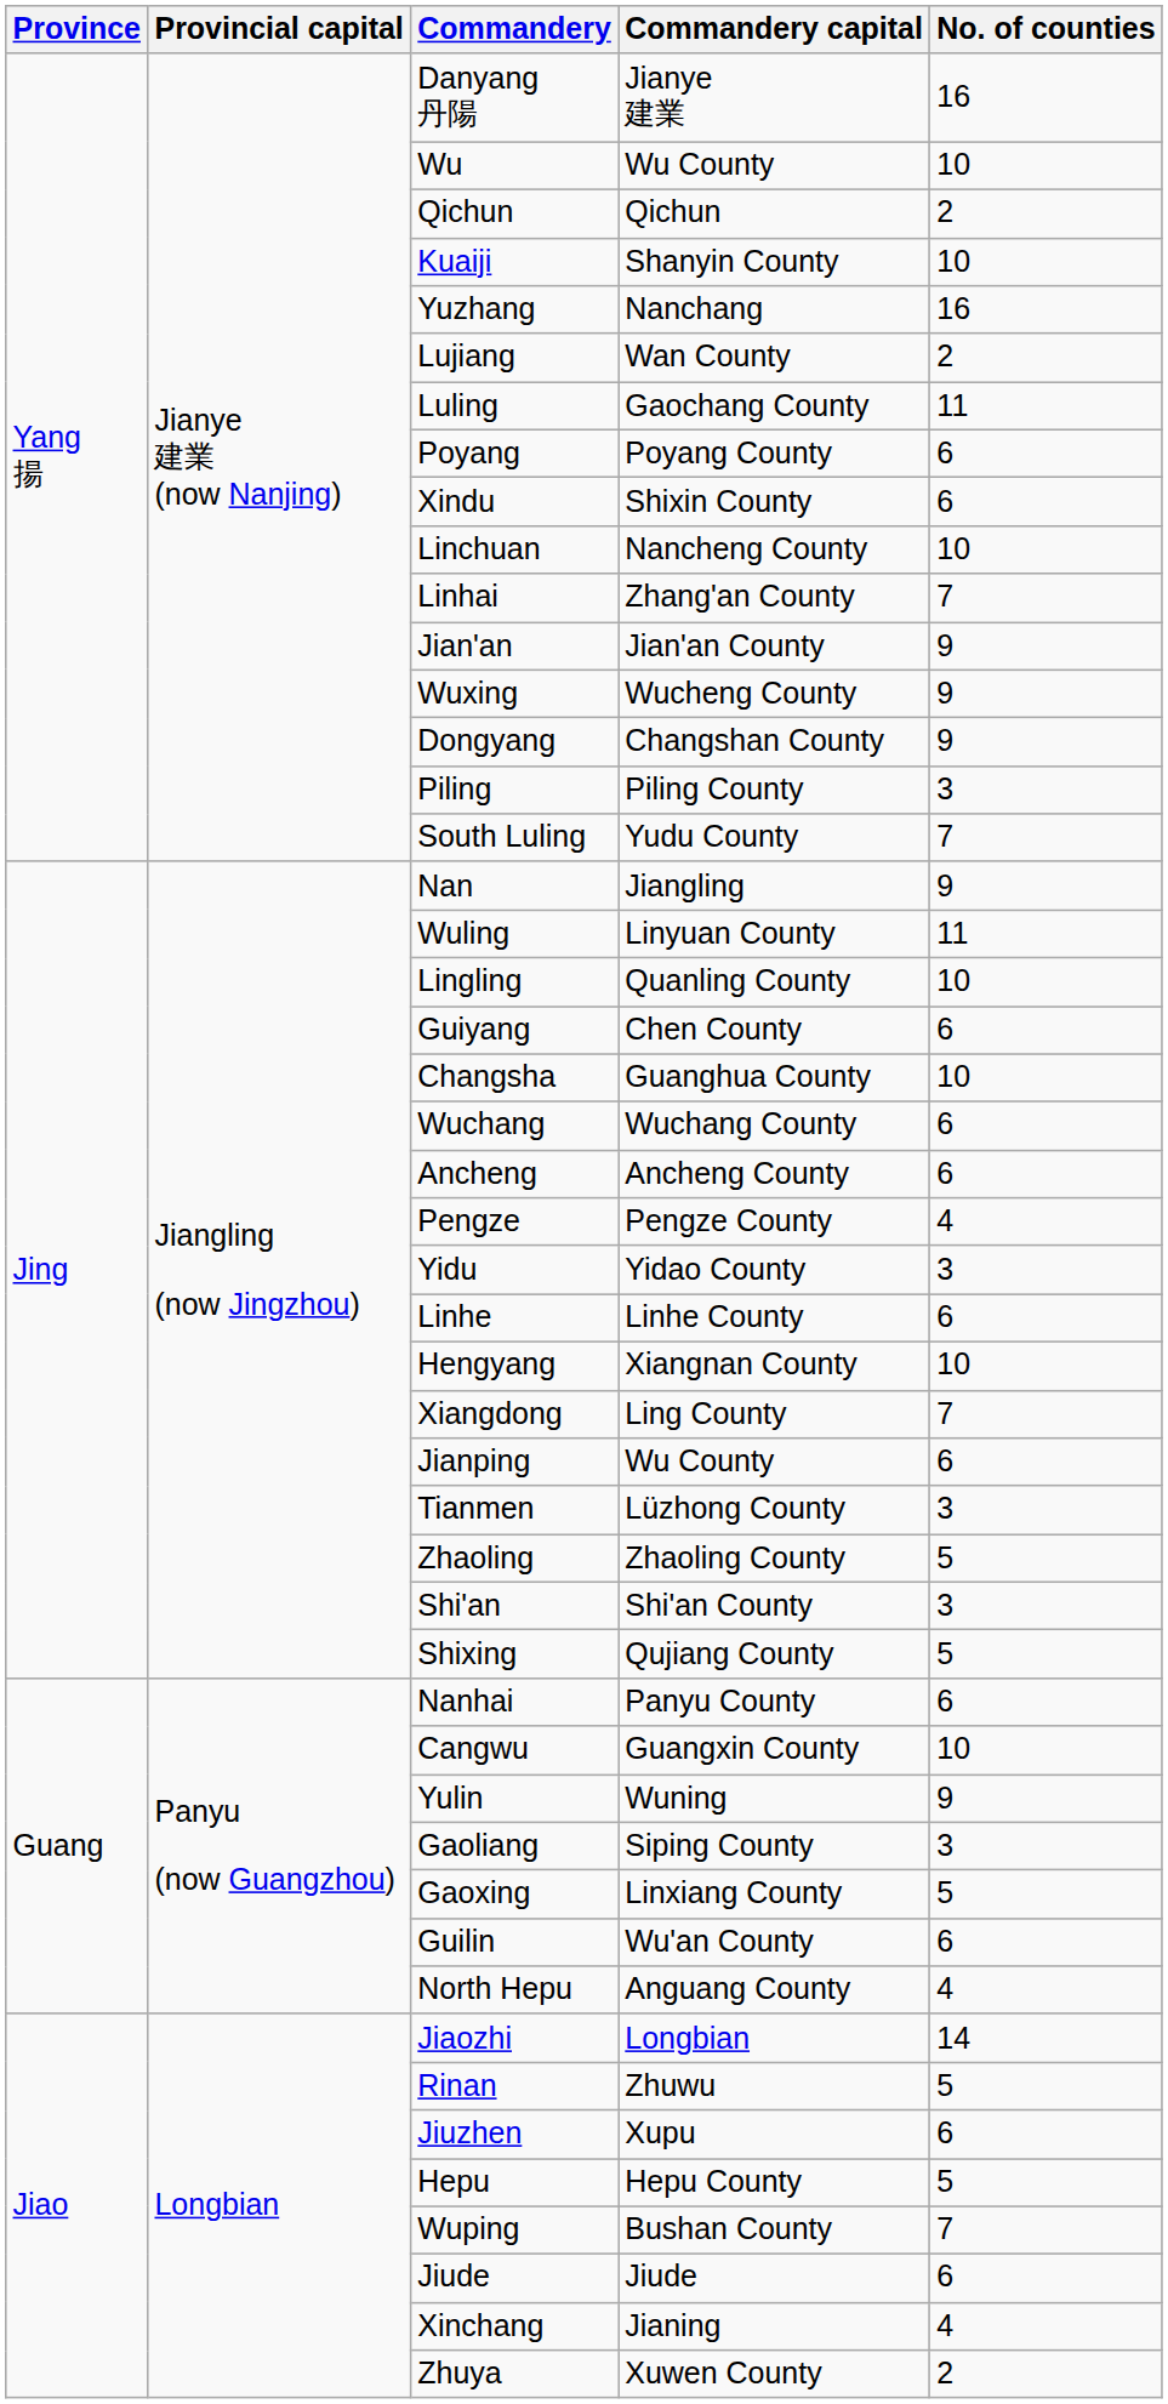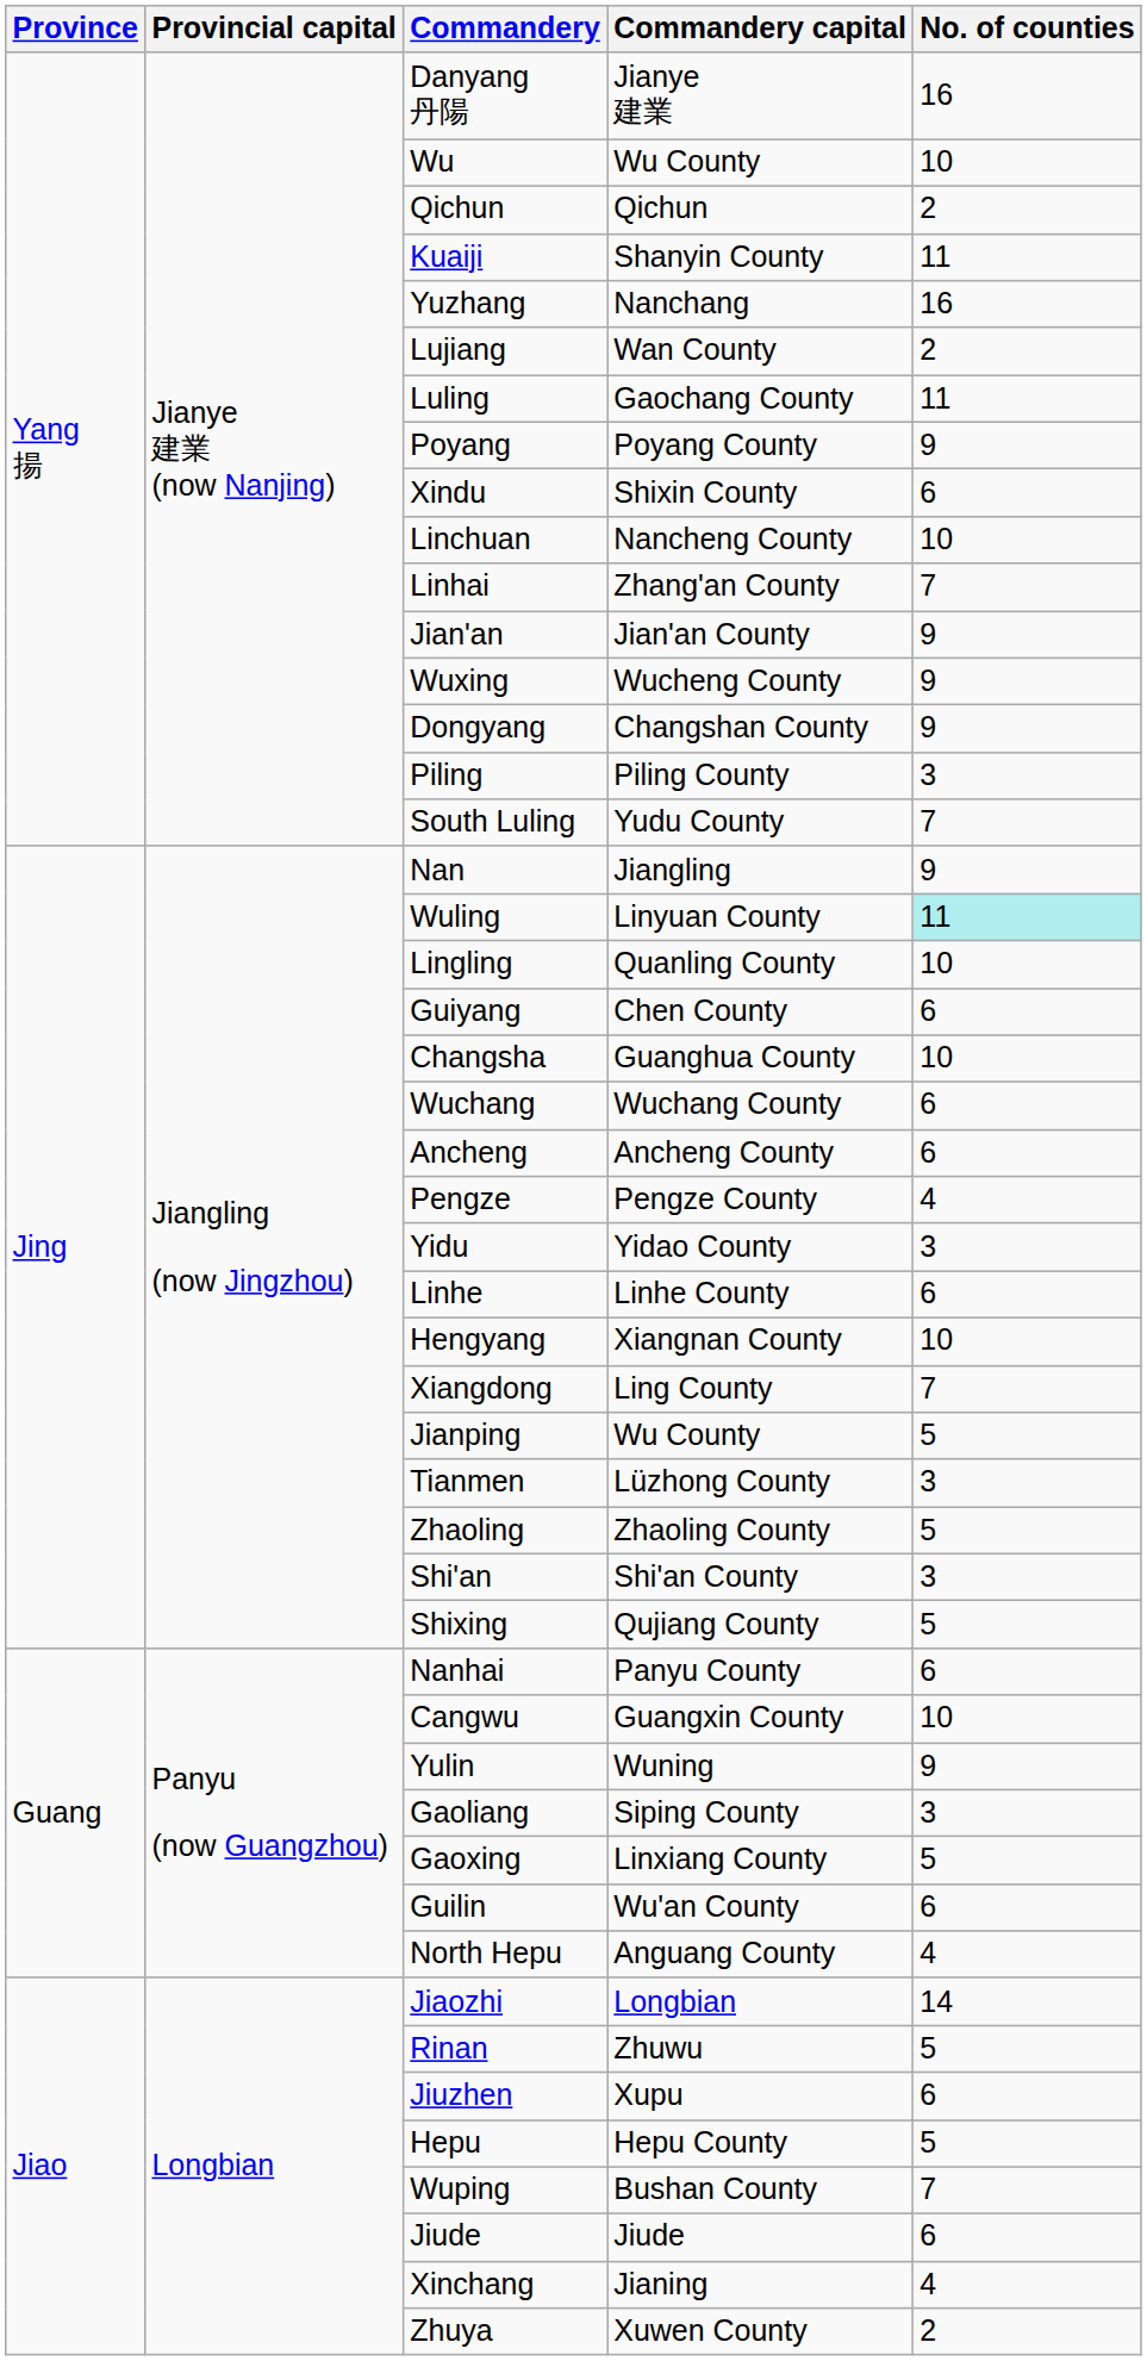 <table class="wikitable sortable">
 <tr>
 <th><a href='#'>Province</a></th>
 <th>Provincial capital</th>
 <th><a href='#'>Commandery</a></th>
 <th>Commandery capital</th>
 <th>No. of counties</th>
 </tr>
 <tr>
 <td rowspan=16><a href='#'>Yang</a><br>揚</td>
 <td rowspan=16>Jianye<br>建業<br>(now <a href='#'>Nanjing</a>)</td>
 <td>Danyang<br>丹陽</td>
 <td>Jianye<br>建業</td>
 <td>16</td>
 </tr>
 <tr>
 <td>Wu<br></td>
 <td>Wu County<br></td>
 <td>10</td>
 </tr>
 <tr>
 <td>Qichun<br></td>
 <td>Qichun<br></td>
 <td>2</td>
 </tr>
 <tr>
 <td><a href='#'>Kuaiji</a><br></td>
 <td>Shanyin County<br></td>
-<td>10</td>
+<td>11</td>
 </tr>
 <tr>
 <td>Yuzhang<br></td>
 <td>Nanchang<br></td>
 <td>16</td>
 </tr>
 <tr>
 <td>Lujiang<br></td>
 <td>Wan County<br></td>
 <td>2</td>
 </tr>
 <tr>
 <td>Luling<br></td>
 <td>Gaochang County<br></td>
 <td>11</td>
 </tr>
 <tr>
 <td>Poyang<br></td>
 <td>Poyang County<br></td>
-<td>6</td>
+<td>9</td>
 </tr>
 <tr>
 <td>Xindu<br></td>
 <td>Shixin County<br></td>
 <td>6</td>
 </tr>
 <tr>
 <td>Linchuan<br></td>
 <td>Nancheng County<br></td>
 <td>10</td>
 </tr>
 <tr>
 <td>Linhai<br></td>
 <td>Zhang'an County<br></td>
 <td>7</td>
 </tr>
 <tr>
 <td>Jian'an<br></td>
 <td>Jian'an County<br></td>
 <td>9</td>
 </tr>
 <tr>
 <td>Wuxing<br></td>
 <td>Wucheng County<br></td>
 <td>9</td>
 </tr>
 <tr>
 <td>Dongyang<br></td>
 <td>Changshan County<br></td>
 <td>9</td>
 </tr>
 <tr>
 <td>Piling<br></td>
 <td>Piling County<br></td>
 <td>3</td>
 </tr>
 <tr>
 <td>South Luling<br></td>
 <td>Yudu County<br></td>
 <td>7</td>
 </tr>
 <tr>
 <td rowspan=17><a href='#'>Jing</a><br></td>
 <td rowspan=17>Jiangling<br><br>(now <a href='#'>Jingzhou</a>)</td>
 <td>Nan<br></td>
 <td>Jiangling<br></td>
 <td>9</td>
 </tr>
 <tr>
 <td>Wuling<br></td>
 <td>Linyuan County<br></td>
-<td>11</td>
+<td style="background: paleturquoise;">11</td>
 </tr>
 <tr>
 <td>Lingling<br></td>
 <td>Quanling County<br></td>
 <td>10</td>
 </tr>
 <tr>
 <td>Guiyang<br></td>
 <td>Chen County<br></td>
 <td>6</td>
 </tr>
 <tr>
 <td>Changsha<br></td>
 <td>Guanghua County<br></td>
 <td>10</td>
 </tr>
 <tr>
 <td>Wuchang<br></td>
 <td>Wuchang County<br></td>
 <td>6</td>
 </tr>
 <tr>
 <td>Ancheng<br></td>
 <td>Ancheng County<br></td>
 <td>6</td>
 </tr>
 <tr>
 <td>Pengze<br></td>
 <td>Pengze County<br></td>
 <td>4</td>
 </tr>
 <tr>
 <td>Yidu<br></td>
 <td>Yidao County<br></td>
 <td>3</td>
 </tr>
 <tr>
 <td>Linhe<br></td>
 <td>Linhe County<br></td>
 <td>6</td>
 </tr>
 <tr>
 <td>Hengyang<br></td>
 <td>Xiangnan County<br></td>
 <td>10</td>
 </tr>
 <tr>
 <td>Xiangdong<br></td>
 <td>Ling County<br></td>
 <td>7</td>
 </tr>
 <tr>
 <td>Jianping<br></td>
 <td>Wu County<br></td>
-<td>6</td>
+<td>5</td>
 </tr>
 <tr>
 <td>Tianmen<br></td>
 <td>Lüzhong County<br></td>
 <td>3</td>
 </tr>
 <tr>
 <td>Zhaoling<br></td>
 <td>Zhaoling County<br></td>
 <td>5</td>
 </tr>
 <tr>
 <td>Shi'an<br></td>
 <td>Shi'an County<br></td>
 <td>3</td>
 </tr>
 <tr>
 <td>Shixing<br></td>
 <td>Qujiang County<br></td>
 <td>5</td>
 </tr>
 <tr>
 <td rowspan=7>Guang<br></td>
 <td rowspan=7>Panyu<br><br>(now <a href='#'>Guangzhou</a>)</td>
 <td>Nanhai<br></td>
 <td>Panyu County<br></td>
 <td>6</td>
 </tr>
 <tr>
 <td>Cangwu<br></td>
 <td>Guangxin County<br></td>
 <td>10</td>
 </tr>
 <tr>
 <td>Yulin<br></td>
 <td>Wuning<br></td>
 <td>9</td>
 </tr>
 <tr>
 <td>Gaoliang<br></td>
 <td>Siping County<br></td>
 <td>3</td>
 </tr>
 <tr>
 <td>Gaoxing<br></td>
 <td>Linxiang County<br></td>
 <td>5</td>
 </tr>
 <tr>
 <td>Guilin<br></td>
 <td>Wu'an County<br></td>
 <td>6</td>
 </tr>
 <tr>
 <td>North Hepu<br></td>
 <td>Anguang County<br></td>
 <td>4</td>
 </tr>
 <tr>
 <td rowspan=8><a href='#'>Jiao</a><br></td>
 <td rowspan=8><a href='#'>Longbian</a><br></td>
 <td><a href='#'>Jiaozhi</a><br></td>
 <td><a href='#'>Longbian</a><br></td>
 <td>14</td>
 </tr>
 <tr>
 <td><a href='#'>Rinan</a><br></td>
 <td>Zhuwu<br></td>
 <td>5</td>
 </tr>
 <tr>
 <td><a href='#'>Jiuzhen</a><br></td>
 <td>Xupu<br></td>
 <td>6</td>
 </tr>
 <tr>
 <td>Hepu<br></td>
 <td>Hepu County<br></td>
 <td>5</td>
 </tr>
 <tr>
 <td>Wuping<br></td>
 <td>Bushan County<br></td>
 <td>7</td>
 </tr>
 <tr>
 <td>Jiude<br></td>
 <td>Jiude<br></td>
 <td>6</td>
 </tr>
 <tr>
 <td>Xinchang<br></td>
 <td>Jianing<br></td>
 <td>4</td>
 </tr>
 <tr>
 <td>Zhuya<br></td>
 <td>Xuwen County<br></td>
 <td>2</td>
 </tr>
 </table>
